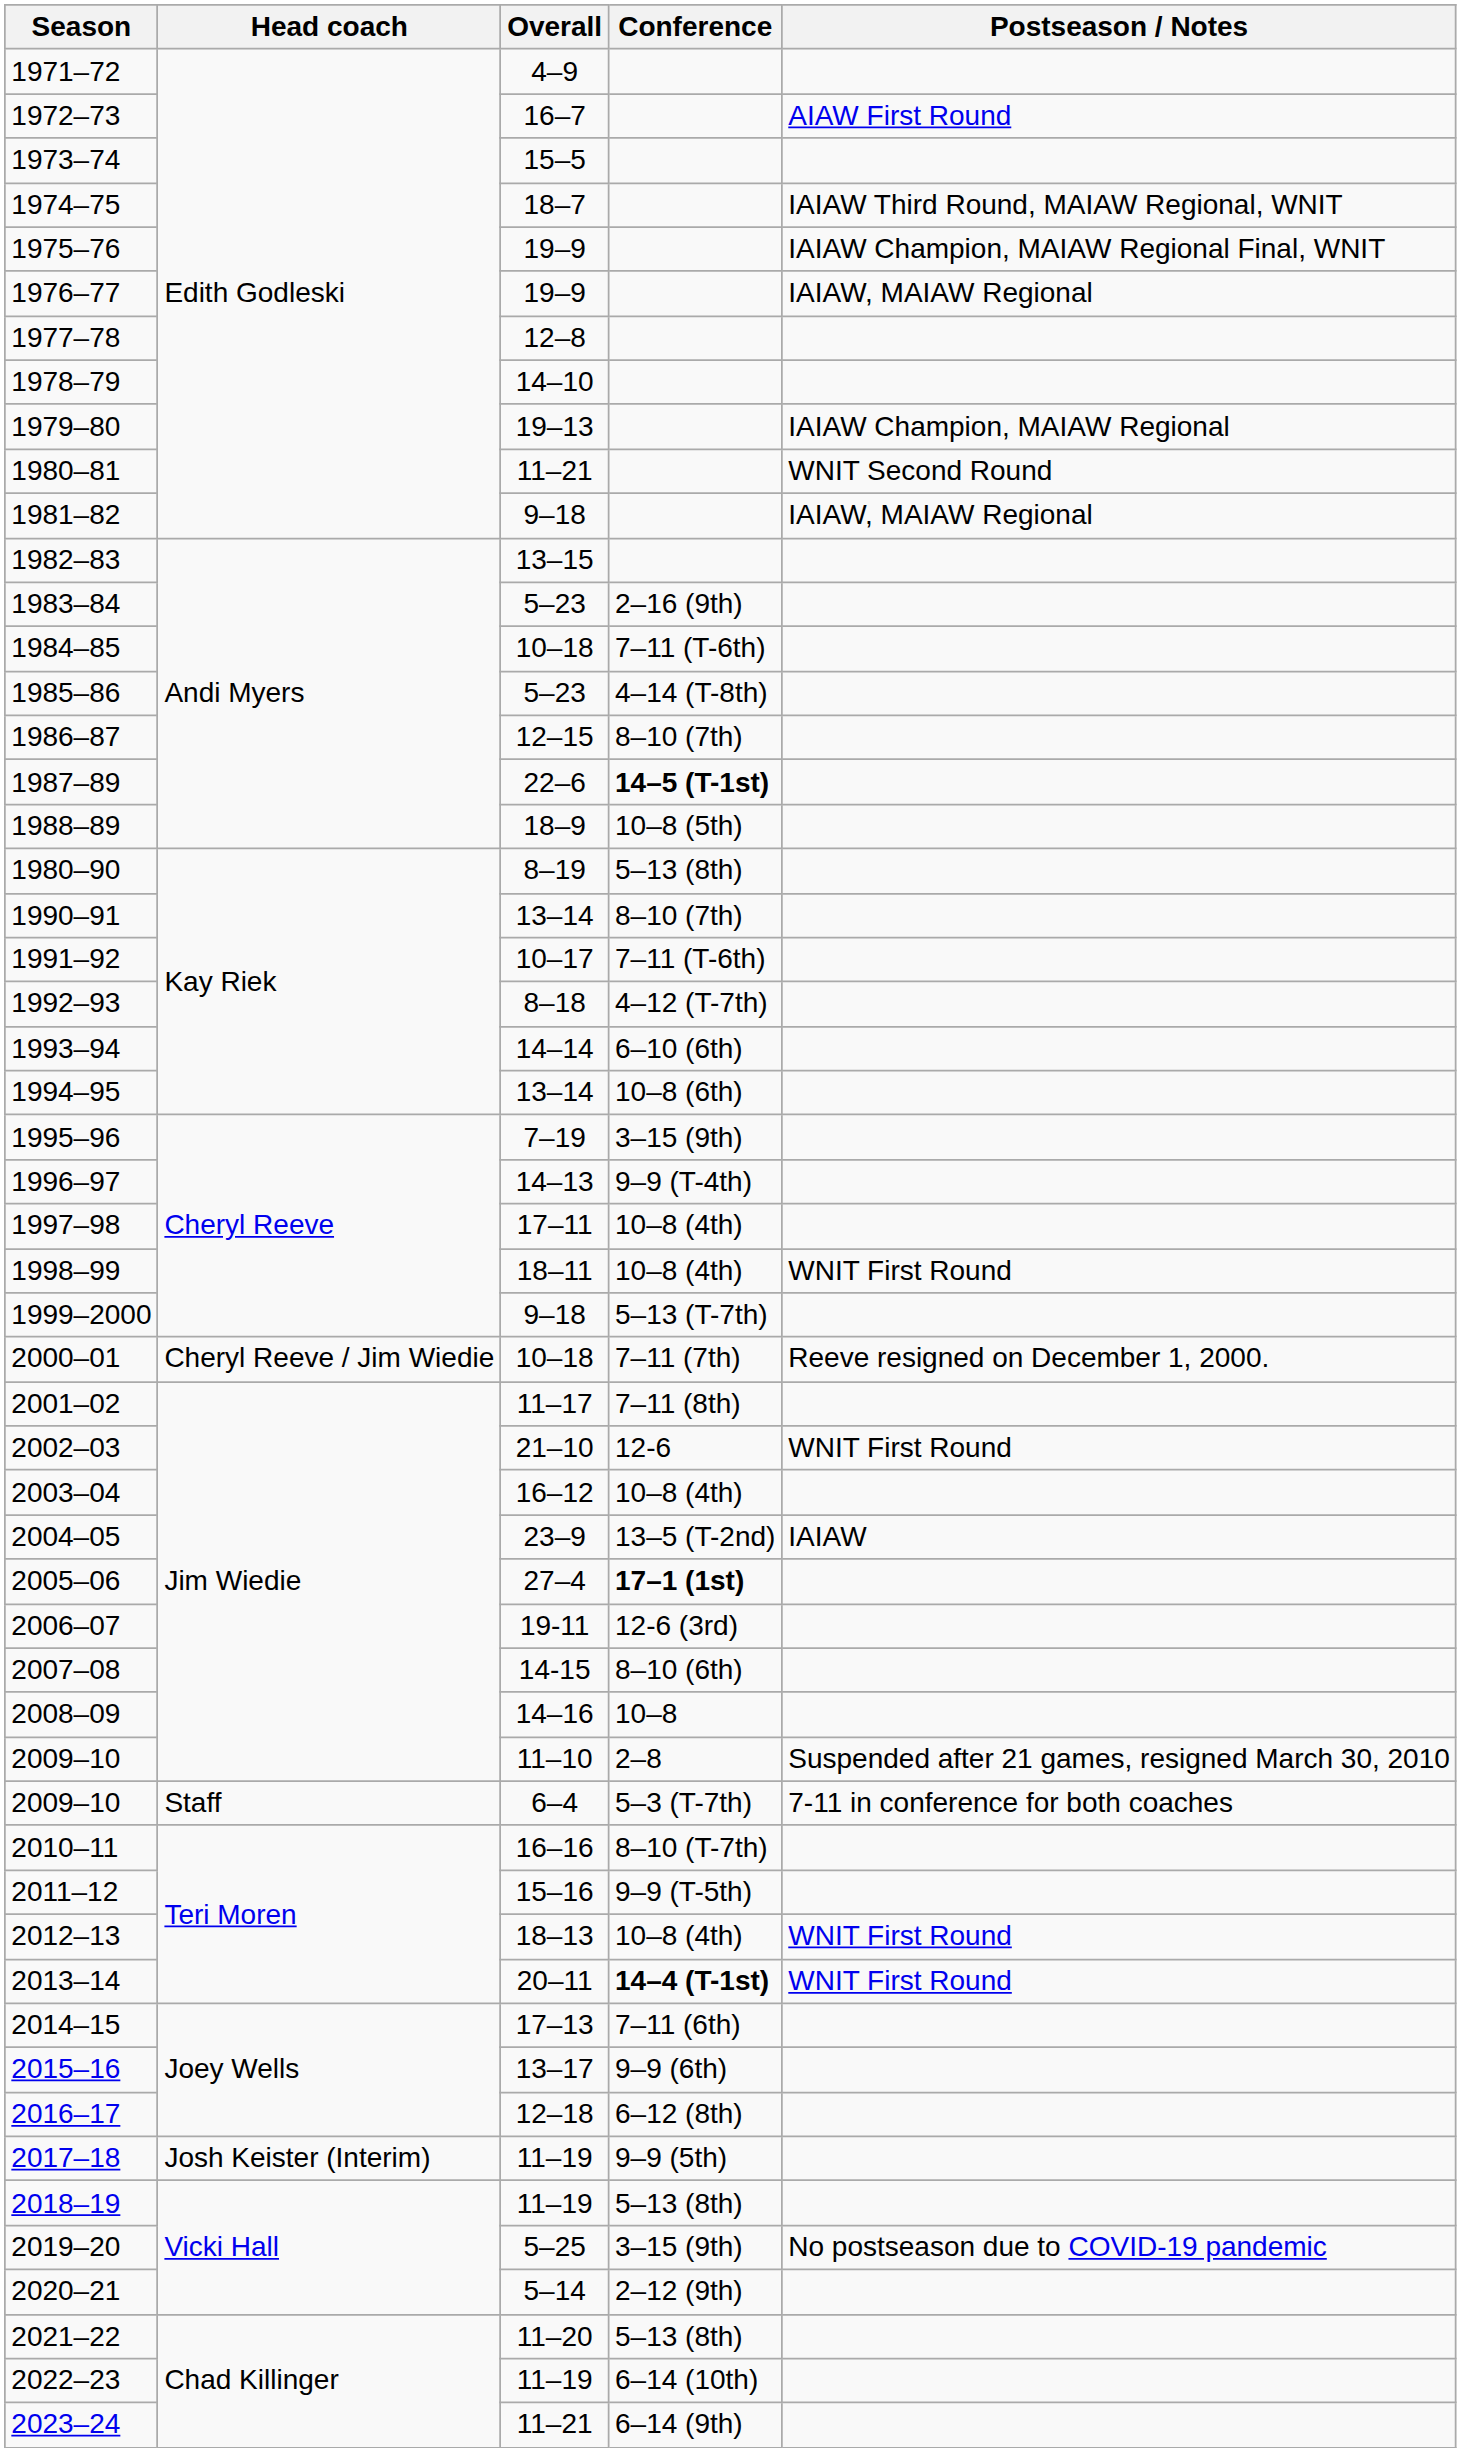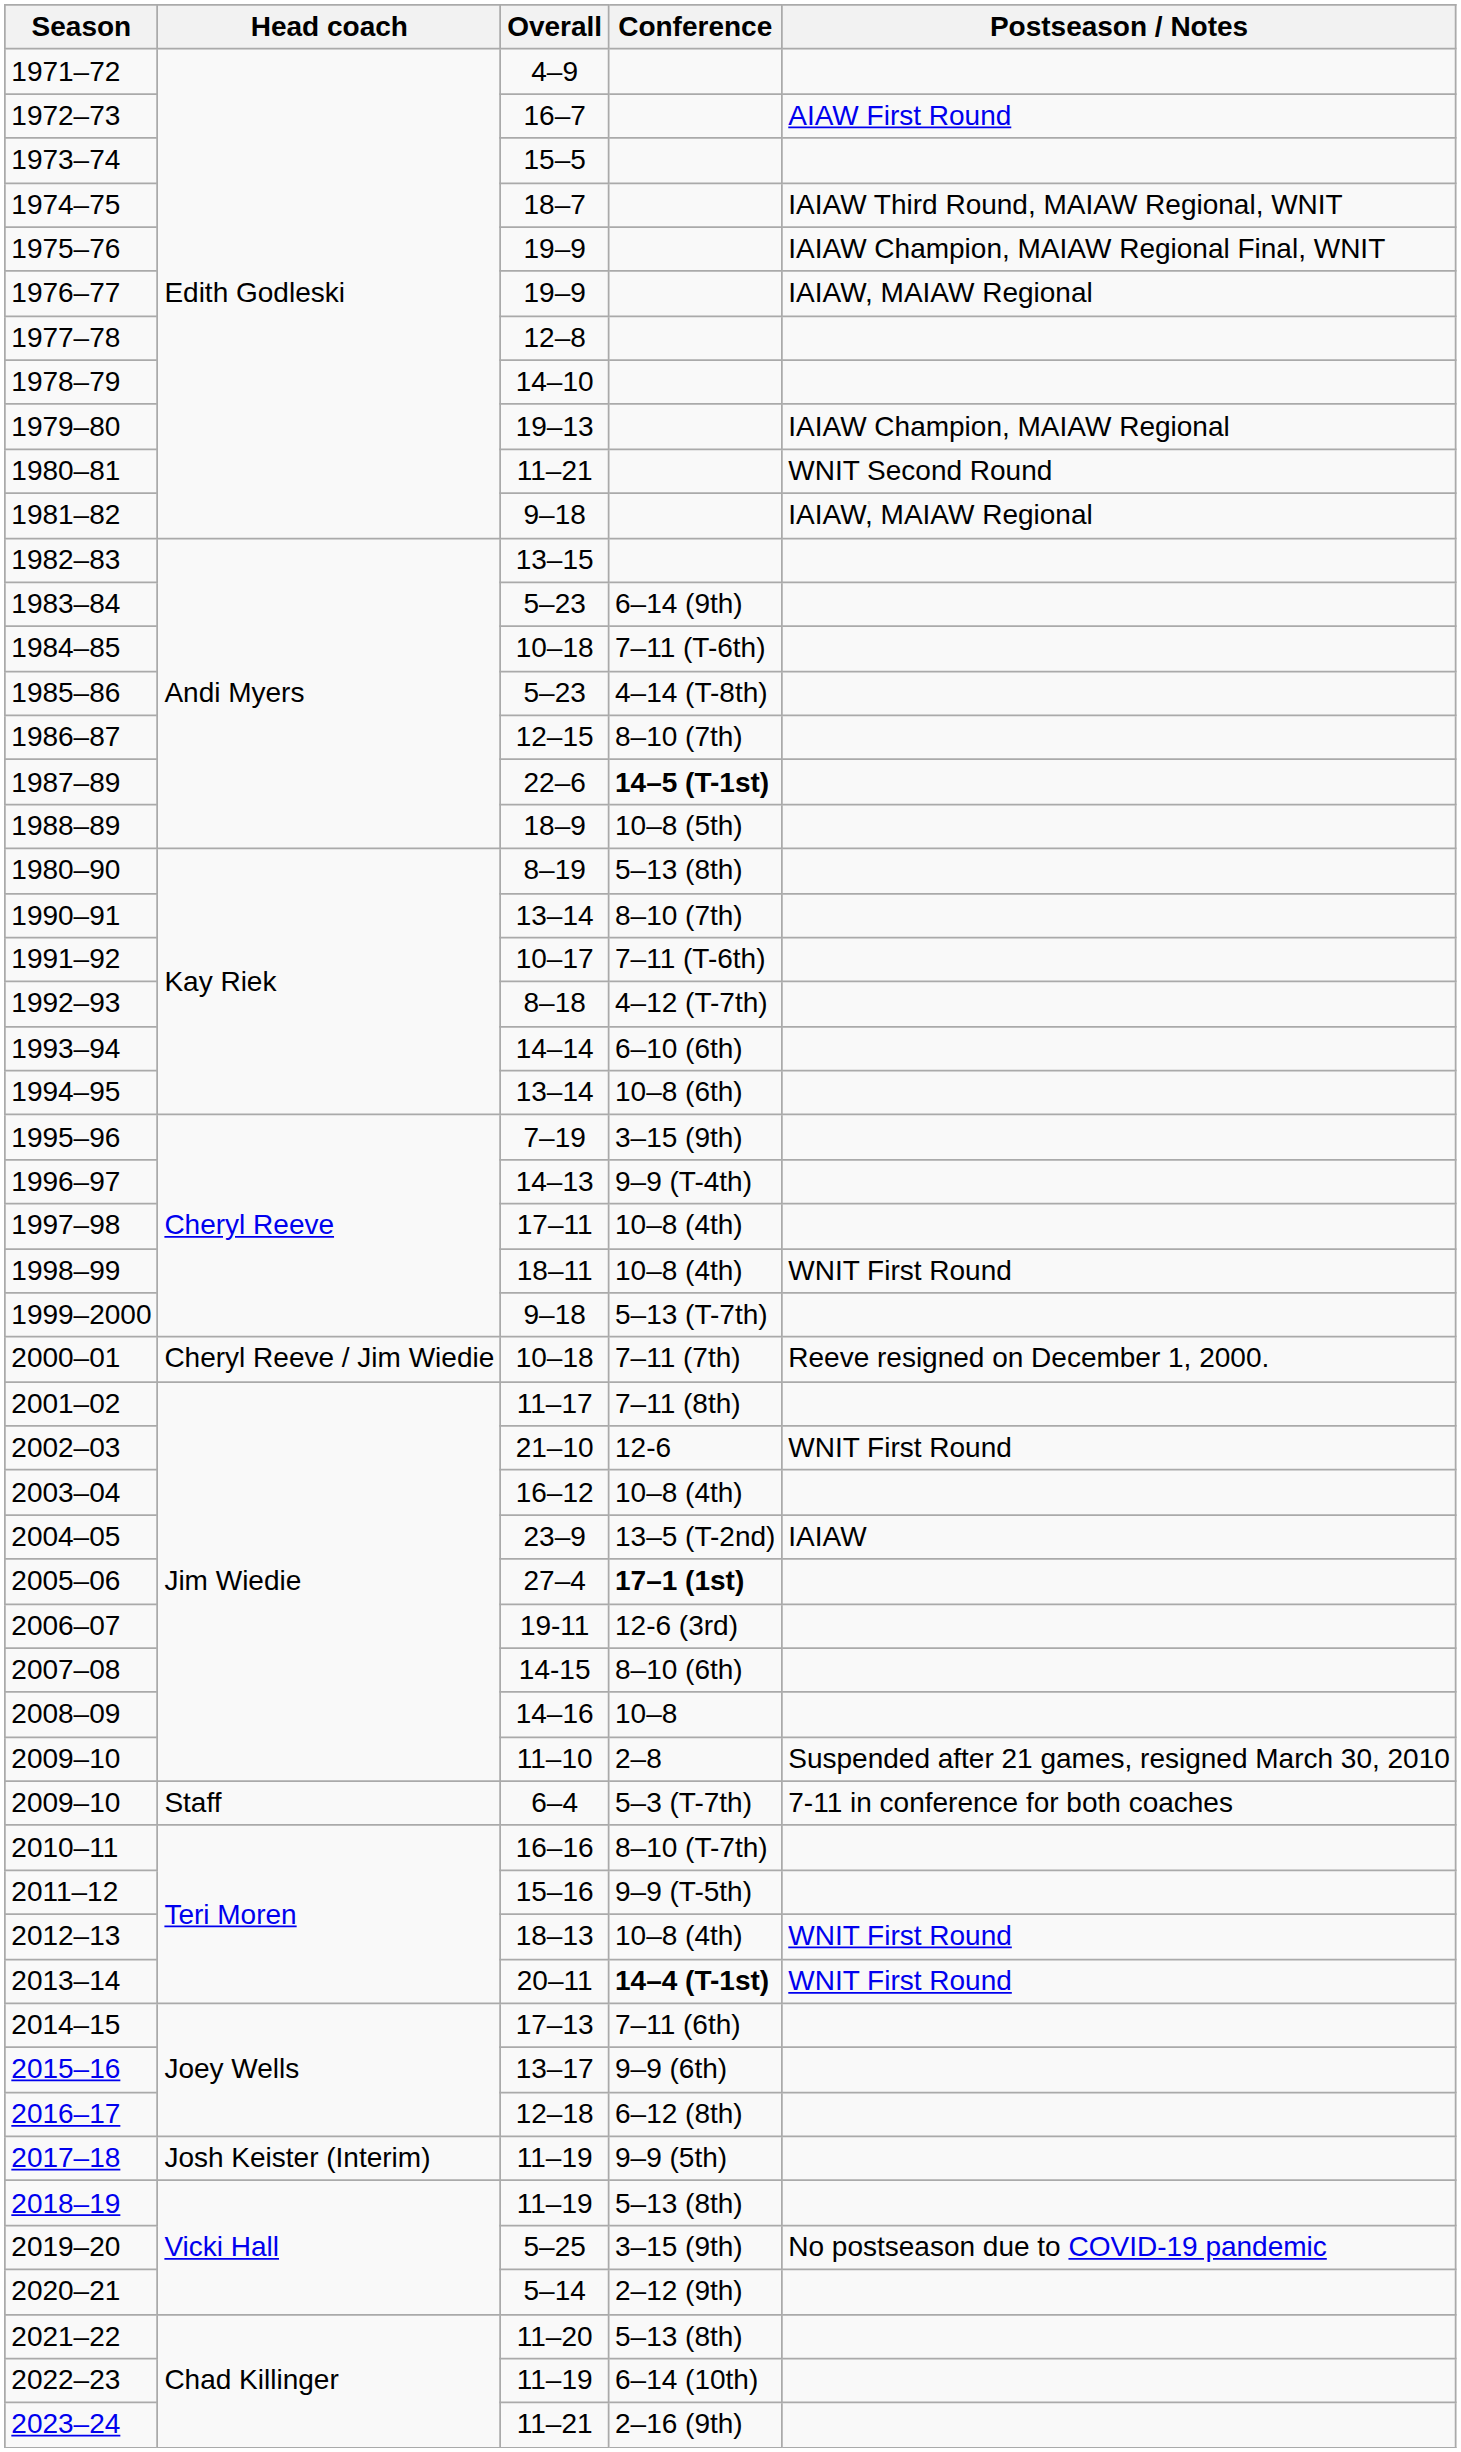 <table class="wikitable">
 <tr>
 <th>Season</th>
 <th>Head coach</th>
 <th>Overall</th>
 <th>Conference</th>
 <th>Postseason / Notes</th>
 </tr>
 <tr>
 <td>1971–72</td>
 <td rowspan="11">Edith Godleski</td>
 <td style="text-align:center">4–9</td>
 <td></td>
 <td></td>
 </tr>
 <tr>
 <td>1972–73</td>
 <td style="text-align:center">16–7</td>
 <td></td>
 <td><a href='#'>AIAW First Round</a></td>
 </tr>
 <tr>
 <td>1973–74</td>
 <td style="text-align:center">15–5</td>
 <td></td>
 <td></td>
 </tr>
 <tr>
 <td>1974–75</td>
 <td style="text-align:center">18–7</td>
 <td></td>
 <td>IAIAW Third Round, MAIAW Regional, WNIT</td>
 </tr>
 <tr>
 <td>1975–76</td>
 <td style="text-align:center">19–9</td>
 <td></td>
 <td>IAIAW Champion, MAIAW Regional Final, WNIT</td>
 </tr>
 <tr>
 <td>1976–77</td>
 <td style="text-align:center">19–9</td>
 <td></td>
 <td>IAIAW, MAIAW Regional</td>
 </tr>
 <tr>
 <td>1977–78</td>
 <td style="text-align:center">12–8</td>
 <td></td>
 <td></td>
 </tr>
 <tr>
 <td>1978–79</td>
 <td style="text-align:center">14–10</td>
 <td></td>
 <td></td>
 </tr>
 <tr>
 <td>1979–80</td>
 <td style="text-align:center">19–13</td>
 <td></td>
 <td>IAIAW Champion, MAIAW Regional</td>
 </tr>
 <tr>
 <td>1980–81</td>
 <td style="text-align:center">11–21</td>
 <td></td>
 <td>WNIT Second Round</td>
 </tr>
 <tr>
 <td>1981–82</td>
 <td style="text-align:center">9–18</td>
 <td></td>
 <td>IAIAW, MAIAW Regional </td>
 </tr>
 <tr>
 <td>1982–83</td>
 <td rowspan="7">Andi Myers</td>
 <td style="text-align:center">13–15</td>
 <td></td>
 <td></td>
 </tr>
 <tr>
 <td>1983–84</td>
 <td style="text-align:center">5–23</td>
-<td>2–16 (9th)</td>
+<td>6–14 (9th)</td>
 <td></td>
 </tr>
 <tr>
 <td>1984–85</td>
 <td style="text-align:center">10–18</td>
 <td>7–11 (T-6th)</td>
 <td></td>
 </tr>
 <tr>
 <td>1985–86</td>
 <td style="text-align:center">5–23</td>
 <td>4–14 (T-8th)</td>
 <td></td>
 </tr>
 <tr>
 <td>1986–87</td>
 <td style="text-align:center">12–15</td>
 <td>8–10 (7th)</td>
 <td></td>
 </tr>
 <tr>
 <td>1987–89</td>
 <td style="text-align:center">22–6</td>
 <td><strong>14–5 (T-1st)</strong></td>
 <td></td>
 </tr>
 <tr>
 <td>1988–89</td>
 <td style="text-align:center">18–9</td>
 <td>10–8 (5th)</td>
 <td></td>
 </tr>
 <tr>
 <td>1980–90</td>
 <td rowspan="6">Kay Riek</td>
 <td style="text-align:center">8–19</td>
 <td>5–13 (8th)</td>
 <td></td>
 </tr>
 <tr>
 <td>1990–91</td>
 <td style="text-align:center">13–14</td>
 <td>8–10 (7th)</td>
 <td></td>
 </tr>
 <tr>
 <td>1991–92</td>
 <td style="text-align:center">10–17</td>
 <td>7–11 (T-6th)</td>
 <td></td>
 </tr>
 <tr>
 <td>1992–93</td>
 <td style="text-align:center">8–18</td>
 <td>4–12 (T-7th)</td>
 <td></td>
 </tr>
 <tr>
 <td>1993–94</td>
 <td style="text-align:center">14–14</td>
 <td>6–10 (6th)</td>
 <td></td>
 </tr>
 <tr>
 <td>1994–95</td>
 <td style="text-align:center">13–14</td>
 <td>10–8 (6th)</td>
 <td></td>
 </tr>
 <tr>
 <td>1995–96</td>
 <td rowspan="5"><a href='#'>Cheryl Reeve</a></td>
 <td style="text-align:center">7–19</td>
 <td>3–15 (9th)</td>
 <td></td>
 </tr>
 <tr>
 <td>1996–97</td>
 <td style="text-align:center">14–13</td>
 <td>9–9 (T-4th)</td>
 <td></td>
 </tr>
 <tr>
 <td>1997–98</td>
 <td style="text-align:center">17–11</td>
 <td>10–8 (4th)</td>
 <td></td>
 </tr>
 <tr>
 <td>1998–99</td>
 <td style="text-align:center">18–11</td>
 <td>10–8 (4th)</td>
 <td>WNIT First Round </td>
 </tr>
 <tr>
 <td>1999–2000</td>
 <td style="text-align:center">9–18</td>
 <td>5–13 (T-7th)</td>
 <td></td>
 </tr>
 <tr>
 <td>2000–01</td>
 <td>Cheryl Reeve / Jim Wiedie </td>
 <td style="text-align:center">10–18</td>
 <td>7–11 (7th)</td>
 <td>Reeve resigned on December 1, 2000.</td>
 </tr>
 <tr>
 <td>2001–02</td>
 <td rowspan="9">Jim Wiedie</td>
 <td style="text-align:center">11–17</td>
 <td>7–11 (8th)</td>
 <td></td>
 </tr>
 <tr>
 <td>2002–03</td>
 <td style="text-align:center">21–10</td>
 <td>12-6</td>
 <td>WNIT First Round   </td>
 </tr>
 <tr>
 <td>2003–04</td>
 <td style="text-align:center">16–12</td>
 <td>10–8 (4th)</td>
 <td></td>
 </tr>
 <tr>
 <td>2004–05</td>
 <td style="text-align:center">23–9</td>
 <td>13–5 (T-2nd)</td>
 <td>IAIAW</td>
 </tr>
 <tr>
 <td>2005–06</td>
 <td style="text-align:center">27–4</td>
 <td><strong>17–1 (1st)</strong></td>
 <td></td>
 </tr>
 <tr>
 <td>2006–07</td>
 <td style="text-align:center">19-11</td>
 <td>12-6 (3rd)</td>
 <td></td>
 </tr>
 <tr>
 <td>2007–08</td>
 <td style="text-align:center">14-15</td>
 <td>8–10 (6th)</td>
 <td></td>
 </tr>
 <tr>
 <td>2008–09</td>
 <td style="text-align:center">14–16</td>
 <td>10–8</td>
 <td></td>
 </tr>
 <tr>
 <td>2009–10</td>
 <td style="text-align:center">11–10</td>
 <td>2–8</td>
 <td>Suspended after 21 games, resigned March 30, 2010</td>
 </tr>
 <tr>
 <td>2009–10</td>
 <td>Staff</td>
 <td style="text-align:center">6–4</td>
 <td>5–3 (T-7th)</td>
 <td>7-11 in conference for both coaches</td>
 </tr>
 <tr>
 <td>2010–11</td>
 <td rowspan="4"><a href='#'>Teri Moren</a></td>
 <td style="text-align:center">16–16</td>
 <td>8–10 (T-7th)</td>
 <td></td>
 </tr>
 <tr>
 <td>2011–12</td>
 <td style="text-align:center">15–16</td>
 <td>9–9 (T-5th)</td>
 <td></td>
 </tr>
 <tr>
 <td>2012–13</td>
 <td style="text-align:center">18–13</td>
 <td>10–8 (4th)</td>
 <td><a href='#'>WNIT First Round</a></td>
 </tr>
 <tr>
 <td>2013–14</td>
 <td style="text-align:center">20–11</td>
 <td><strong>14–4 (T-1st)</strong></td>
 <td><a href='#'>WNIT First Round</a></td>
 </tr>
 <tr>
 <td>2014–15</td>
 <td rowspan="3">Joey Wells</td>
 <td style="text-align:center">17–13</td>
 <td>7–11 (6th)</td>
 <td></td>
 </tr>
 <tr>
 <td><a href='#'>2015–16</a></td>
 <td style="text-align:center">13–17</td>
 <td>9–9 (6th)</td>
 <td></td>
 </tr>
 <tr>
 <td><a href='#'>2016–17</a></td>
 <td style="text-align:center">12–18</td>
 <td>6–12 (8th)</td>
 <td></td>
 </tr>
 <tr>
 <td><a href='#'>2017–18</a></td>
 <td>Josh Keister (Interim)</td>
 <td style="text-align:center">11–19</td>
 <td>9–9 (5th)</td>
 <td></td>
 </tr>
 <tr>
 <td><a href='#'>2018–19</a></td>
 <td rowspan="3"><a href='#'>Vicki Hall</a></td>
 <td style="text-align:center">11–19</td>
 <td>5–13 (8th)</td>
 <td></td>
 </tr>
 <tr>
 <td>2019–20</td>
 <td style="text-align:center">5–25</td>
 <td>3–15 (9th)</td>
 <td>No postseason due to <a href='#'>COVID-19 pandemic</a></td>
 </tr>
 <tr>
 <td>2020–21</td>
 <td style="text-align:center">5–14</td>
 <td>2–12 (9th)</td>
 <td></td>
 </tr>
 <tr>
 <td>2021–22</td>
 <td rowspan="3">Chad Killinger</td>
 <td style="text-align:center">11–20</td>
 <td>5–13 (8th)</td>
 <td></td>
 </tr>
 <tr>
 <td>2022–23</td>
 <td style="text-align:center">11–19</td>
 <td>6–14 (10th)</td>
 <td></td>
 </tr>
 <tr>
 <td><a href='#'>2023–24</a></td>
 <td style="text-align:center">11–21</td>
-<td>6–14 (9th)</td>
+<td>2–16 (9th)</td>
 <td></td>
 </tr>
 </table>
